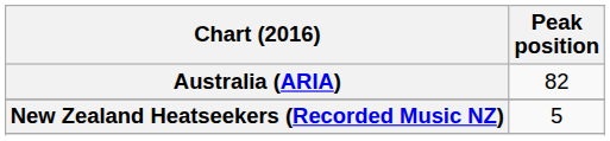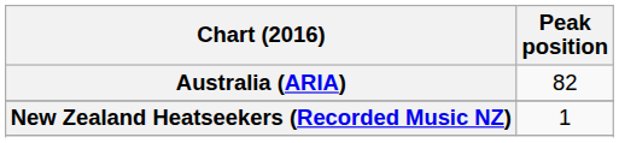 <table class="wikitable sortable plainrowheaders" style="text-align:center">
 <tr>
 <th scope="col">Chart (2016)</th>
 <th scope="col">Peak<br> position</th>
 </tr>
 <tr>
 <th scope="row">Australia (<a href='#'>ARIA</a>)</th>
 <td>82</td>
 </tr>
 <tr>
 </tr>
 <tr>
 <th scope="row">New Zealand Heatseekers (<a href='#'>Recorded Music NZ</a>)</th>
-<td>5</td>
+<td>1</td>
 </tr>
 <tr>
 </tr>
 <tr>
 </tr>
 </table>
